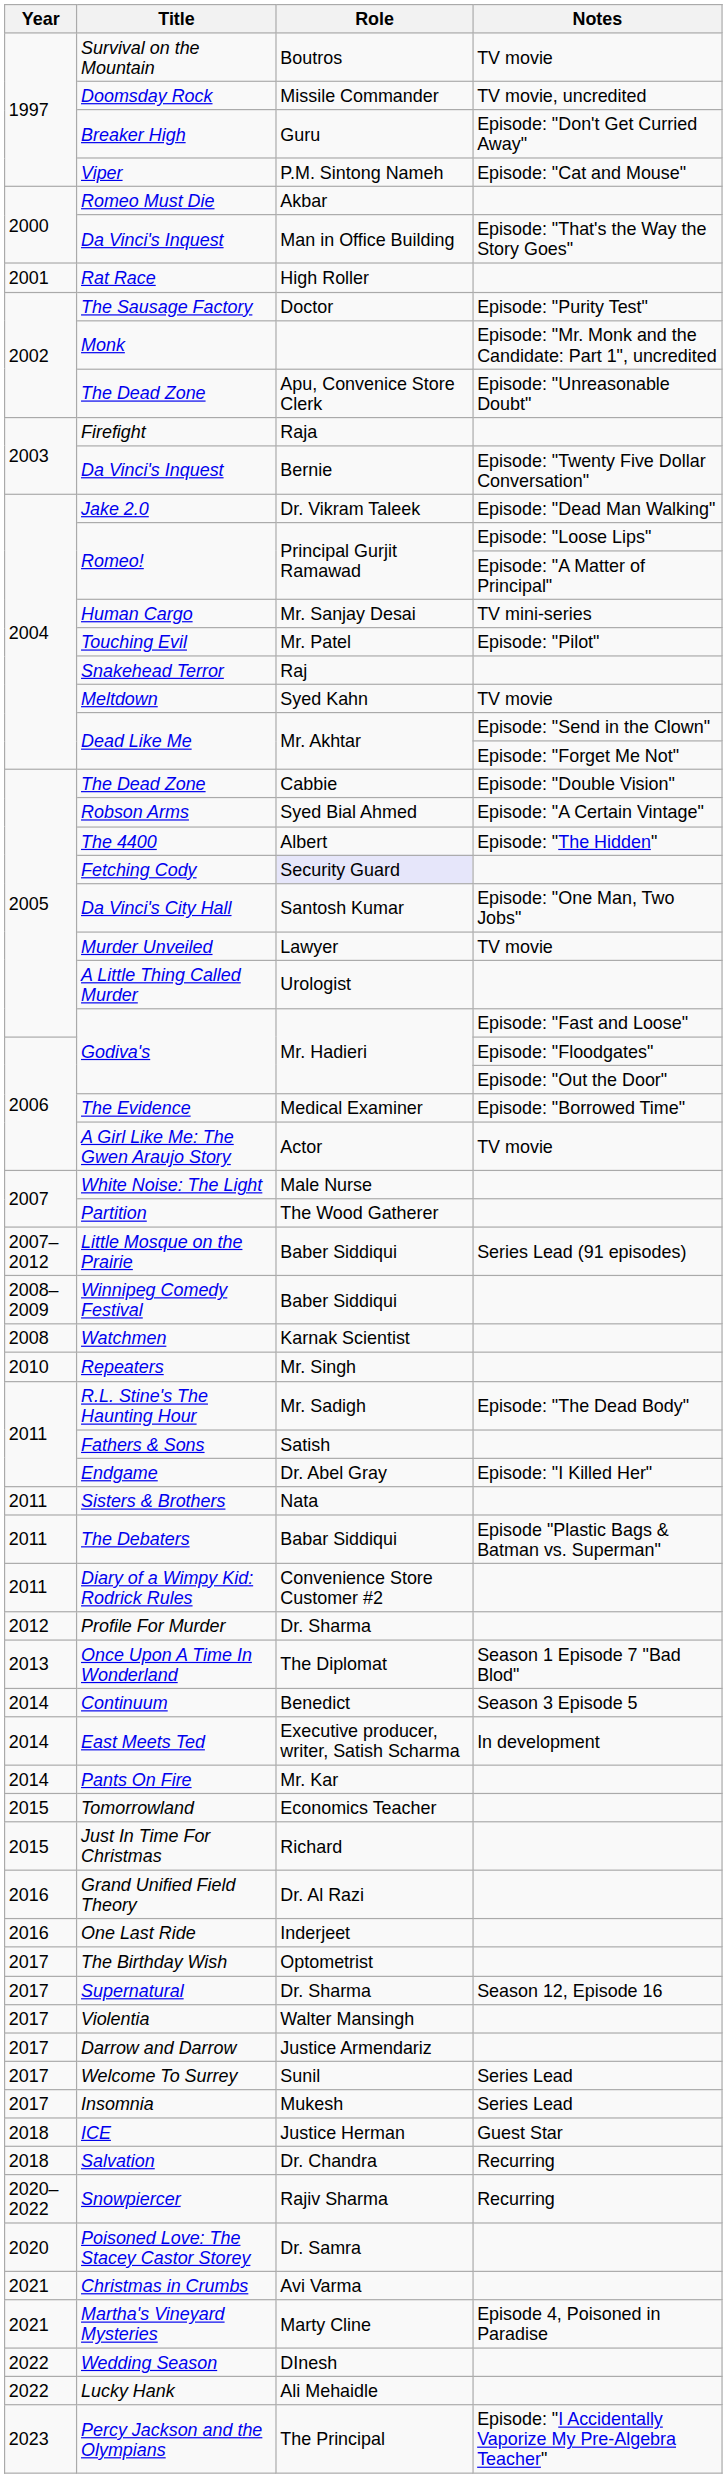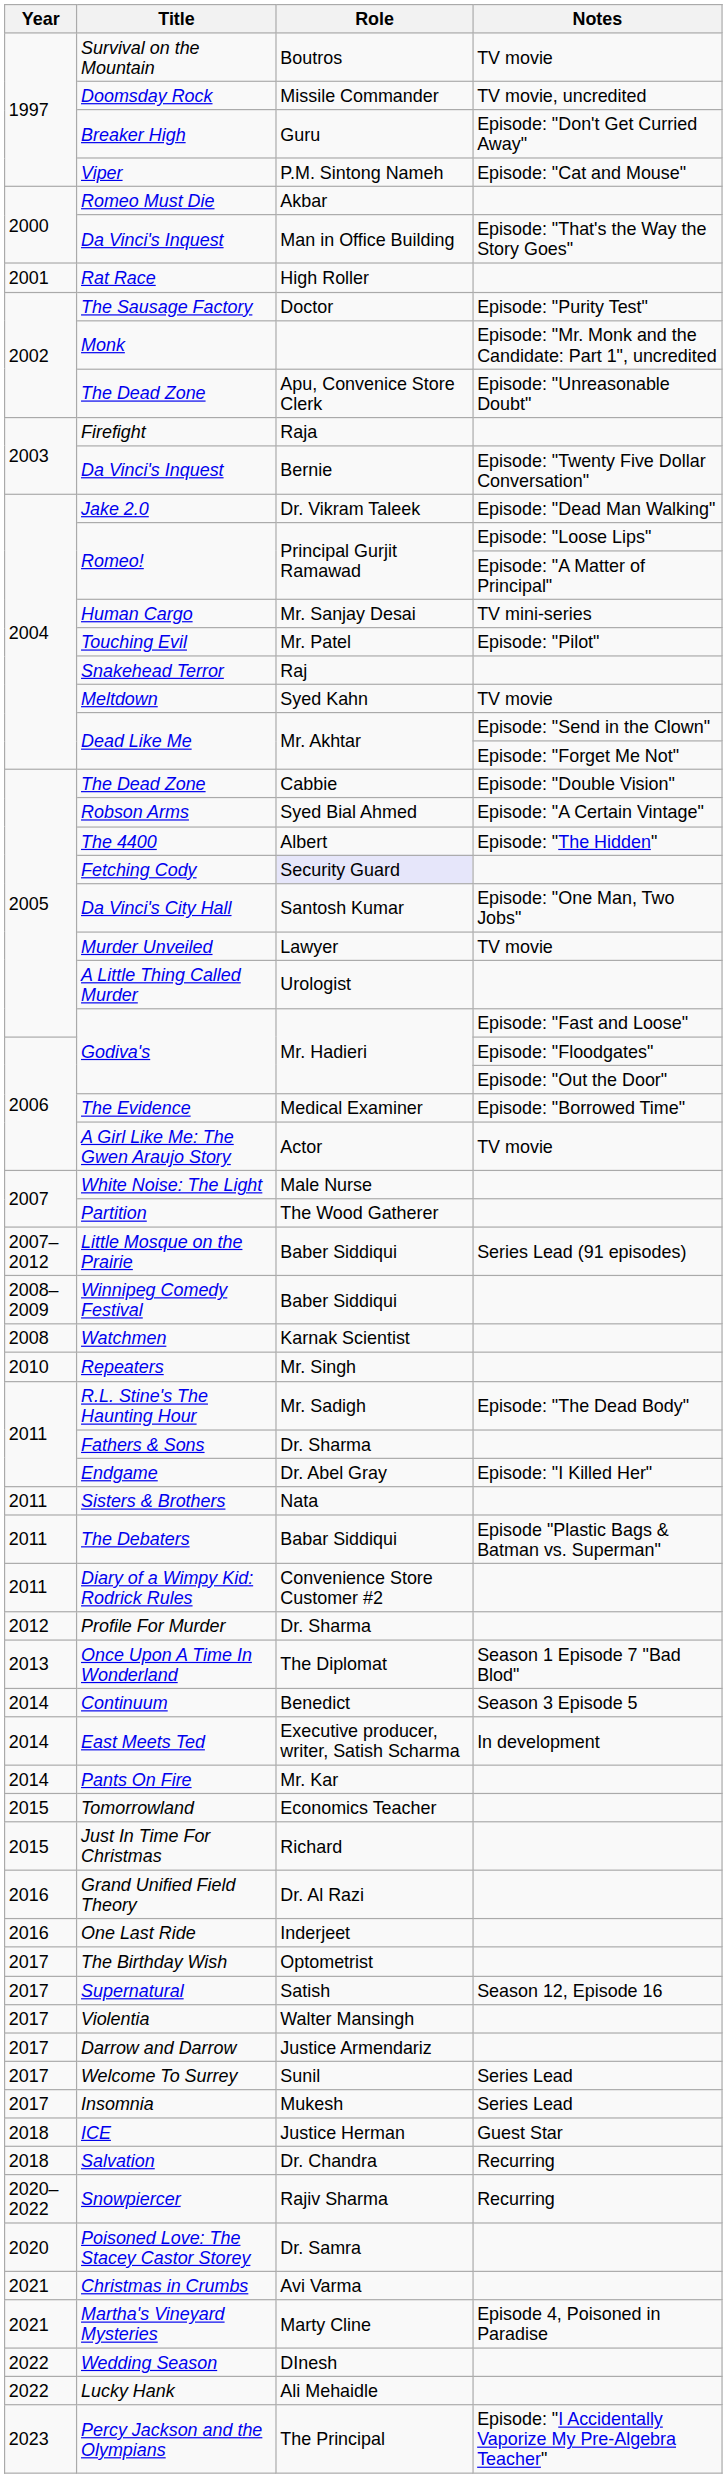 <table class="wikitable sortable" style="font-size:95%;">
 <tr>
 <th>Year</th>
 <th>Title</th>
 <th>Role</th>
 <th class="unsortable">Notes</th>
 </tr>
 <tr>
 <td rowspan=4>1997</td>
 <td><em>Survival on the Mountain</em></td>
 <td>Boutros</td>
 <td>TV movie</td>
 </tr>
 <tr>
 <td><em><a href='#'>Doomsday Rock</a></em></td>
 <td>Missile Commander</td>
 <td>TV movie, uncredited</td>
 </tr>
 <tr>
 <td><em><a href='#'>Breaker High</a></em></td>
 <td>Guru</td>
 <td>Episode: "Don't Get Curried Away"</td>
 </tr>
 <tr>
 <td><em><a href='#'>Viper</a></em></td>
 <td>P.M. Sintong Nameh</td>
 <td>Episode: "Cat and Mouse"</td>
 </tr>
 <tr>
 <td rowspan=2>2000</td>
 <td><em><a href='#'>Romeo Must Die</a></em></td>
 <td>Akbar</td>
 <td></td>
 </tr>
 <tr>
 <td><em><a href='#'>Da Vinci's Inquest</a></em></td>
 <td>Man in Office Building</td>
 <td>Episode: "That's the Way the Story Goes"</td>
 </tr>
 <tr>
 <td>2001</td>
 <td><em><a href='#'>Rat Race</a></em></td>
 <td>High Roller</td>
 <td></td>
 </tr>
 <tr>
 <td rowspan=3>2002</td>
 <td data-sort-value="Sausage Factory, The"><em><a href='#'>The Sausage Factory</a></em></td>
 <td>Doctor</td>
 <td>Episode: "Purity Test"</td>
 </tr>
 <tr>
 <td><em><a href='#'>Monk</a></em></td>
 <td></td>
 <td>Episode: "Mr. Monk and the Candidate: Part 1", uncredited</td>
 </tr>
 <tr>
 <td data-sort-value="Dead Zone, The"><em><a href='#'>The Dead Zone</a></em></td>
 <td>Apu, Convenice Store Clerk</td>
 <td>Episode: "Unreasonable Doubt"</td>
 </tr>
 <tr>
 <td rowspan=2>2003</td>
 <td><em>Firefight</em></td>
 <td>Raja</td>
 <td></td>
 </tr>
 <tr>
 <td><em><a href='#'>Da Vinci's Inquest</a></em></td>
 <td>Bernie</td>
 <td>Episode: "Twenty Five Dollar Conversation"</td>
 </tr>
 <tr>
 <td rowspan=9>2004</td>
 <td><em><a href='#'>Jake 2.0</a></em></td>
 <td>Dr. Vikram Taleek</td>
 <td>Episode: "Dead Man Walking"</td>
 </tr>
 <tr>
 <td rowspan=2><em><a href='#'>Romeo!</a></em></td>
 <td rowspan=2>Principal Gurjit Ramawad</td>
 <td>Episode: "Loose Lips"</td>
 </tr>
 <tr>
 <td>Episode: "A Matter of Principal"</td>
 </tr>
 <tr>
 <td><em><a href='#'>Human Cargo</a></em></td>
 <td>Mr. Sanjay Desai</td>
 <td>TV mini-series</td>
 </tr>
 <tr>
 <td><em><a href='#'>Touching Evil</a></em></td>
 <td>Mr. Patel</td>
 <td>Episode: "Pilot"</td>
 </tr>
 <tr>
 <td><em><a href='#'>Snakehead Terror</a></em></td>
 <td>Raj</td>
 <td></td>
 </tr>
 <tr>
 <td><em><a href='#'>Meltdown</a></em></td>
 <td>Syed Kahn</td>
 <td>TV movie</td>
 </tr>
 <tr>
 <td rowspan=2><em><a href='#'>Dead Like Me</a></em></td>
 <td rowspan=2>Mr. Akhtar</td>
 <td>Episode: "Send in the Clown"</td>
 </tr>
 <tr>
 <td>Episode: "Forget Me Not"</td>
 </tr>
 <tr>
 <td rowspan=8>2005</td>
 <td data-sort-value="Dead Zone, The"><em><a href='#'>The Dead Zone</a></em></td>
 <td>Cabbie</td>
 <td>Episode: "Double Vision"</td>
 </tr>
 <tr>
 <td><em><a href='#'>Robson Arms</a></em></td>
 <td>Syed Bial Ahmed</td>
 <td>Episode: "A Certain Vintage"</td>
 </tr>
 <tr>
 <td data-sort-value="4400, The"><em><a href='#'>The 4400</a></em></td>
 <td>Albert</td>
 <td>Episode: "<a href='#'>The Hidden</a>"</td>
 </tr>
 <tr>
 <td><em><a href='#'>Fetching Cody</a></em></td>
 <td style="background: lavender;">Security Guard</td>
 <td></td>
 </tr>
 <tr>
 <td><em><a href='#'>Da Vinci's City Hall</a></em></td>
 <td>Santosh Kumar</td>
 <td>Episode: "One Man, Two Jobs"</td>
 </tr>
 <tr>
 <td><em><a href='#'>Murder Unveiled</a></em></td>
 <td>Lawyer</td>
 <td>TV movie</td>
 </tr>
 <tr>
 <td data-sort-value="Little Thing Called Murder, A"><em><a href='#'>A Little Thing Called Murder</a></em></td>
 <td>Urologist</td>
 <td></td>
 </tr>
 <tr>
 <td rowspan=3><em><a href='#'>Godiva's</a></em></td>
 <td rowspan=3>Mr. Hadieri</td>
 <td>Episode: "Fast and Loose"</td>
 </tr>
 <tr>
 <td rowspan=4>2006</td>
 <td>Episode: "Floodgates"</td>
 </tr>
 <tr>
 <td>Episode: "Out the Door"</td>
 </tr>
 <tr>
 <td data-sort-value="Evidence, The"><em><a href='#'>The Evidence</a></em></td>
 <td>Medical Examiner</td>
 <td>Episode: "Borrowed Time"</td>
 </tr>
 <tr>
 <td data-sort-value="Girl Like Me: The Gwen Araujo Story, A"><em><a href='#'>A Girl Like Me: The Gwen Araujo Story</a></em></td>
 <td>Actor</td>
 <td>TV movie</td>
 </tr>
 <tr>
 <td rowspan=2>2007</td>
 <td><em><a href='#'>White Noise: The Light</a></em></td>
 <td>Male Nurse</td>
 <td></td>
 </tr>
 <tr>
 <td><em><a href='#'>Partition</a></em></td>
 <td>The Wood Gatherer</td>
 <td></td>
 </tr>
 <tr>
 <td>2007–2012</td>
 <td><em><a href='#'>Little Mosque on the Prairie</a></em></td>
 <td>Baber Siddiqui</td>
 <td>Series Lead (91 episodes)</td>
 </tr>
 <tr>
 <td>2008–2009</td>
 <td><em><a href='#'>Winnipeg Comedy Festival</a></em></td>
 <td>Baber Siddiqui</td>
 <td></td>
 </tr>
 <tr>
 <td>2008</td>
 <td><em><a href='#'>Watchmen</a></em></td>
 <td>Karnak Scientist</td>
 <td></td>
 </tr>
 <tr>
 <td>2010</td>
 <td><em><a href='#'>Repeaters</a></em></td>
 <td>Mr. Singh</td>
 <td></td>
 </tr>
 <tr>
 <td rowspan=3>2011</td>
 <td><em><a href='#'>R.L. Stine's The Haunting Hour</a></em></td>
 <td>Mr. Sadigh</td>
 <td>Episode: "The Dead Body"</td>
 </tr>
 <tr>
 <td><em><a href='#'>Fathers & Sons</a></em></td>
-<td>Satish</td>
+<td>Dr. Sharma</td>
 <td></td>
 </tr>
 <tr>
 <td><em><a href='#'>Endgame</a></em></td>
 <td>Dr. Abel Gray</td>
 <td>Episode: "I Killed Her"</td>
 </tr>
 <tr>
 <td>2011</td>
 <td><em><a href='#'>Sisters & Brothers</a></em></td>
 <td>Nata</td>
 <td></td>
 </tr>
 <tr>
 <td>2011</td>
 <td data-sort-value="Debaters, The"><em><a href='#'>The Debaters</a></em></td>
 <td>Babar Siddiqui</td>
 <td>Episode "Plastic Bags & Batman vs. Superman"</td>
 </tr>
 <tr>
 <td>2011</td>
 <td><em><a href='#'>Diary of a Wimpy Kid: Rodrick Rules</a></em></td>
 <td>Convenience Store Customer #2</td>
 <td></td>
 </tr>
 <tr>
 <td>2012</td>
 <td><em>Profile For Murder</em></td>
 <td>Dr. Sharma</td>
 <td></td>
 </tr>
 <tr>
 <td>2013</td>
 <td><em><a href='#'>Once Upon A Time In Wonderland</a></em></td>
 <td>The Diplomat</td>
 <td>Season 1 Episode 7 "Bad Blod"</td>
 </tr>
 <tr>
 <td>2014</td>
 <td><em><a href='#'>Continuum</a></em></td>
 <td>Benedict</td>
 <td>Season 3 Episode 5</td>
 </tr>
 <tr>
 <td>2014</td>
 <td><em><a href='#'>East Meets Ted</a></em></td>
 <td>Executive producer, writer, Satish Scharma</td>
 <td>In development</td>
 </tr>
 <tr>
 <td>2014</td>
 <td><a href='#'><em>Pants On Fire</em></a></td>
 <td>Mr. Kar</td>
 <td></td>
 </tr>
 <tr>
 <td>2015</td>
 <td><em>Tomorrowland</em></td>
 <td>Economics Teacher</td>
 <td></td>
 </tr>
 <tr>
 <td>2015</td>
 <td><em>Just In Time For Christmas</em></td>
 <td>Richard</td>
 <td></td>
 </tr>
 <tr>
 <td>2016</td>
 <td><em>Grand Unified Field Theory</em></td>
 <td>Dr. Al Razi</td>
 <td></td>
 </tr>
 <tr>
 <td>2016</td>
 <td><em>One Last Ride</em></td>
 <td>Inderjeet</td>
 <td></td>
 </tr>
 <tr>
 <td>2017</td>
 <td data-sort-value="Birthday Wish, The"><em>The Birthday Wish</em></td>
 <td>Optometrist</td>
 <td></td>
 </tr>
 <tr>
 <td>2017</td>
 <td><a href='#'><em>Supernatural</em></a></td>
-<td>Dr. Sharma</td>
+<td>Satish</td>
 <td>Season 12, Episode 16</td>
 </tr>
 <tr>
 <td>2017</td>
 <td><em>Violentia</em></td>
 <td>Walter Mansingh</td>
 <td></td>
 </tr>
 <tr>
 <td>2017</td>
 <td><em>Darrow and Darrow</em></td>
 <td>Justice Armendariz</td>
 <td></td>
 </tr>
 <tr>
 <td>2017</td>
 <td><em>Welcome To Surrey</em></td>
 <td>Sunil</td>
 <td>Series Lead</td>
 </tr>
 <tr>
 <td>2017</td>
 <td><em>Insomnia</em></td>
 <td>Mukesh</td>
 <td>Series Lead</td>
 </tr>
 <tr>
 <td>2018</td>
 <td><em><a href='#'>ICE</a></em></td>
 <td>Justice Herman</td>
 <td>Guest Star</td>
 </tr>
 <tr>
 <td>2018</td>
 <td><em><a href='#'>Salvation</a></em></td>
 <td>Dr. Chandra</td>
 <td>Recurring</td>
 </tr>
 <tr>
 <td>2020–2022</td>
 <td><em><a href='#'>Snowpiercer</a></em></td>
 <td>Rajiv Sharma</td>
 <td>Recurring</td>
 </tr>
 <tr>
 <td>2020</td>
 <td><em><a href='#'>Poisoned Love: The Stacey Castor Storey</a></em></td>
 <td>Dr. Samra</td>
 <td></td>
 </tr>
 <tr>
 <td>2021</td>
 <td><em><a href='#'>Christmas in Crumbs</a></em></td>
 <td>Avi Varma</td>
 <td></td>
 </tr>
 <tr>
 <td>2021</td>
 <td><em><a href='#'>Martha's Vineyard Mysteries</a></em></td>
 <td>Marty Cline</td>
 <td>Episode 4, Poisoned in Paradise</td>
 </tr>
 <tr>
 <td>2022</td>
 <td><em><a href='#'>Wedding Season</a></em></td>
 <td>DInesh</td>
 <td></td>
 </tr>
 <tr>
 <td>2022</td>
 <td><em>Lucky Hank</em></td>
 <td>Ali Mehaidle</td>
 <td></td>
 </tr>
 <tr>
 <td>2023</td>
 <td><em><a href='#'>Percy Jackson and the Olympians</a></em></td>
 <td>The Principal</td>
 <td>Episode: "<a href='#'>I Accidentally Vaporize My Pre-Algebra Teacher</a>"</td>
 </tr>
 </table>
